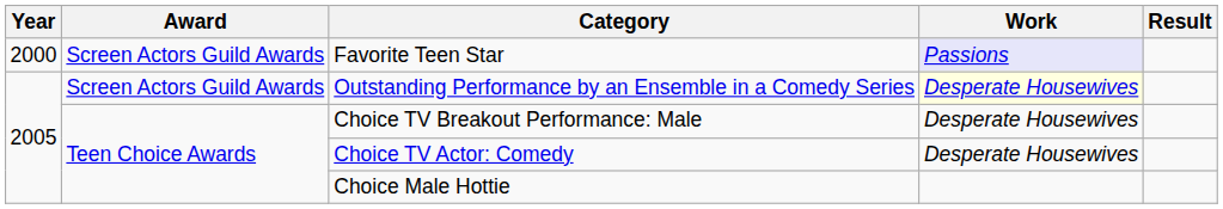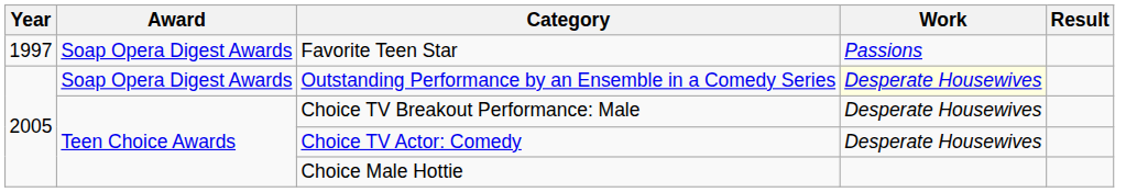 <table class="wikitable sortable">
 <tr>
 <th>Year</th>
 <th>Award</th>
 <th>Category</th>
 <th>Work</th>
 <th>Result</th>
 </tr>
 <tr>
-<td>2000</td>
-<td><a href='#'>Screen Actors Guild Awards</a></td>
+<td>1997</td>
+<td><a href='#'>Soap Opera Digest Awards</a></td>
 <td>Favorite Teen Star</td>
-<td style="background: lavender;"><em><a href='#'>Passions</a></em></td>
+<td><em><a href='#'>Passions</a></em></td>
 <td></td>
 </tr>
 <tr>
 <td rowspan="4">2005</td>
-<td><a href='#'>Screen Actors Guild Awards</a></td>
+<td><a href='#'>Soap Opera Digest Awards</a></td>
 <td><a href='#'>Outstanding Performance by an Ensemble in a Comedy Series</a></td>
 <td style="background: lightyellow;"><em><a href='#'>Desperate Housewives</a></em></td>
 <td></td>
 </tr>
 <tr>
 <td rowspan="3"><a href='#'>Teen Choice Awards</a></td>
 <td>Choice TV Breakout Performance: Male</td>
 <td><em>Desperate Housewives</em></td>
 <td></td>
 </tr>
 <tr>
 <td><a href='#'>Choice TV Actor: Comedy</a></td>
 <td><em>Desperate Housewives</em></td>
 <td></td>
 </tr>
 <tr>
 <td>Choice Male Hottie</td>
 <td></td>
 <td></td>
 </tr>
 </table>
